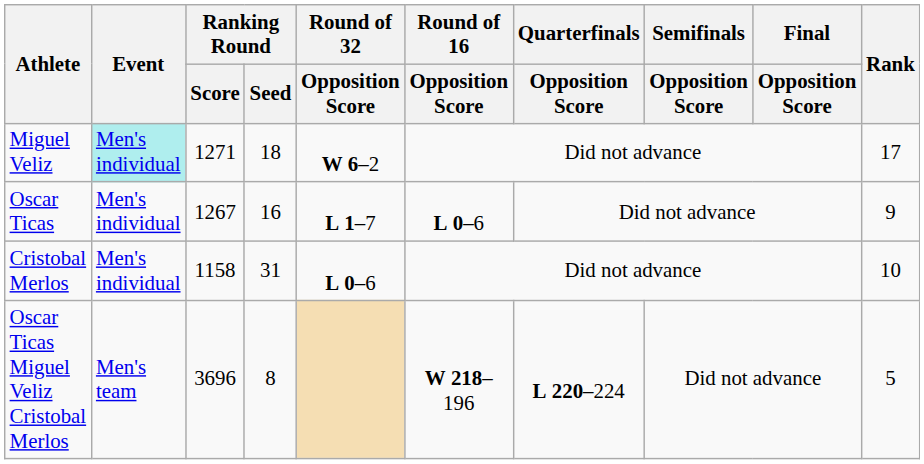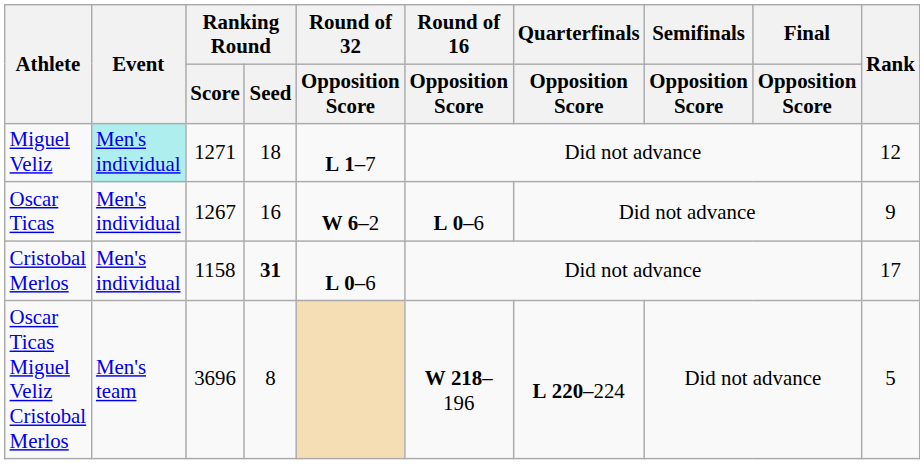 <table class="wikitable" style="font-size:90%">
 <tr>
 <th rowspan="2">Athlete</th>
 <th rowspan="2">Event</th>
 <th colspan="2">Ranking Round</th>
 <th>Round of 32</th>
 <th>Round of 16</th>
 <th>Quarterfinals</th>
 <th>Semifinals</th>
 <th>Final</th>
 <th rowspan="2">Rank</th>
 </tr>
 <tr>
 <th>Score</th>
 <th>Seed</th>
 <th>Opposition<br>Score</th>
 <th>Opposition<br>Score</th>
 <th>Opposition<br>Score</th>
 <th>Opposition<br>Score</th>
 <th>Opposition<br>Score</th>
 </tr>
 <tr>
 <td><a href='#'>Miguel Veliz</a></td>
 <td style="background: paleturquoise;"><a href='#'>Men's individual</a></td>
 <td align=center>1271</td>
 <td align=center>18</td>
-<td align=center><br> <strong>W</strong> <strong>6</strong>–2</td>
+<td align=center><br> <strong>L</strong> <strong>1</strong>–7</td>
 <td align=center colspan=4>Did not advance</td>
-<td align=center>17</td>
+<td align=center>12</td>
 </tr>
 <tr>
 <td><a href='#'>Oscar Ticas</a></td>
 <td><a href='#'>Men's individual</a></td>
 <td align=center>1267</td>
 <td align=center>16</td>
-<td align=center><br> <strong>L</strong> <strong>1</strong>–7</td>
+<td align=center><br> <strong>W</strong> <strong>6</strong>–2</td>
 <td align=center><br> <strong>L</strong> <strong>0</strong>–6</td>
 <td align=center colspan=3>Did not advance</td>
 <td align=center>9</td>
 </tr>
 <tr>
 <td><a href='#'>Cristobal Merlos</a></td>
 <td><a href='#'>Men's individual</a></td>
 <td align=center>1158</td>
-<td align=center>31</td>
+<td align=center><strong>31</strong></td>
 <td align=center><br> <strong>L</strong> <strong>0</strong>–6</td>
 <td align=center colspan=4>Did not advance</td>
-<td align=center>10</td>
+<td align=center>17</td>
 </tr>
 <tr>
 <td><a href='#'>Oscar Ticas</a><br><a href='#'>Miguel Veliz</a><br><a href='#'>Cristobal Merlos</a></td>
 <td><a href='#'>Men's team</a></td>
 <td align=center>3696</td>
 <td align=center>8</td>
 <td align=center bgcolor=wheat></td>
 <td align=center><br> <strong>W</strong> <strong>218</strong>–196</td>
 <td align=center><br> <strong>L</strong> <strong>220</strong>–224</td>
 <td align=center colspan=2>Did not advance</td>
 <td align=center>5</td>
 </tr>
 </table>
